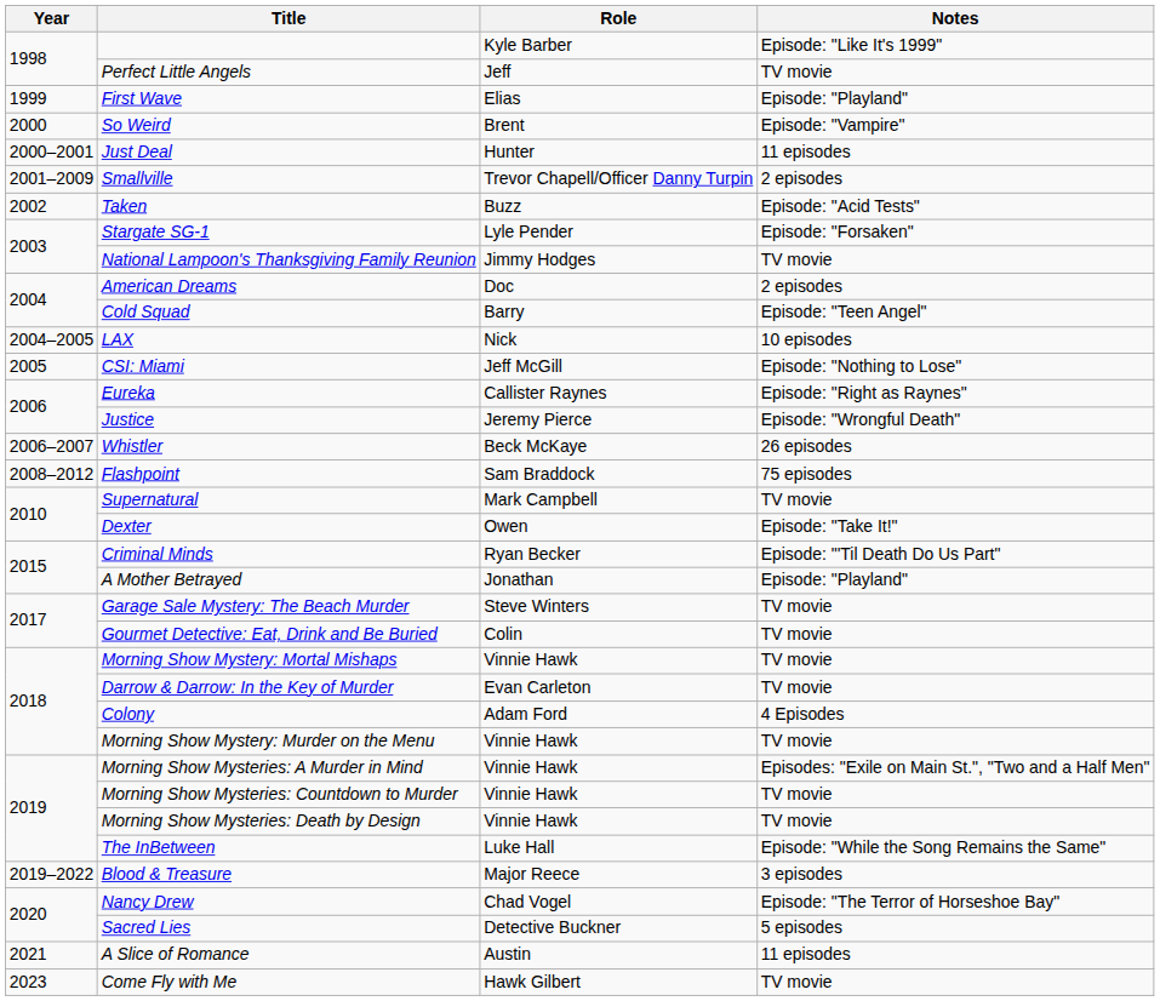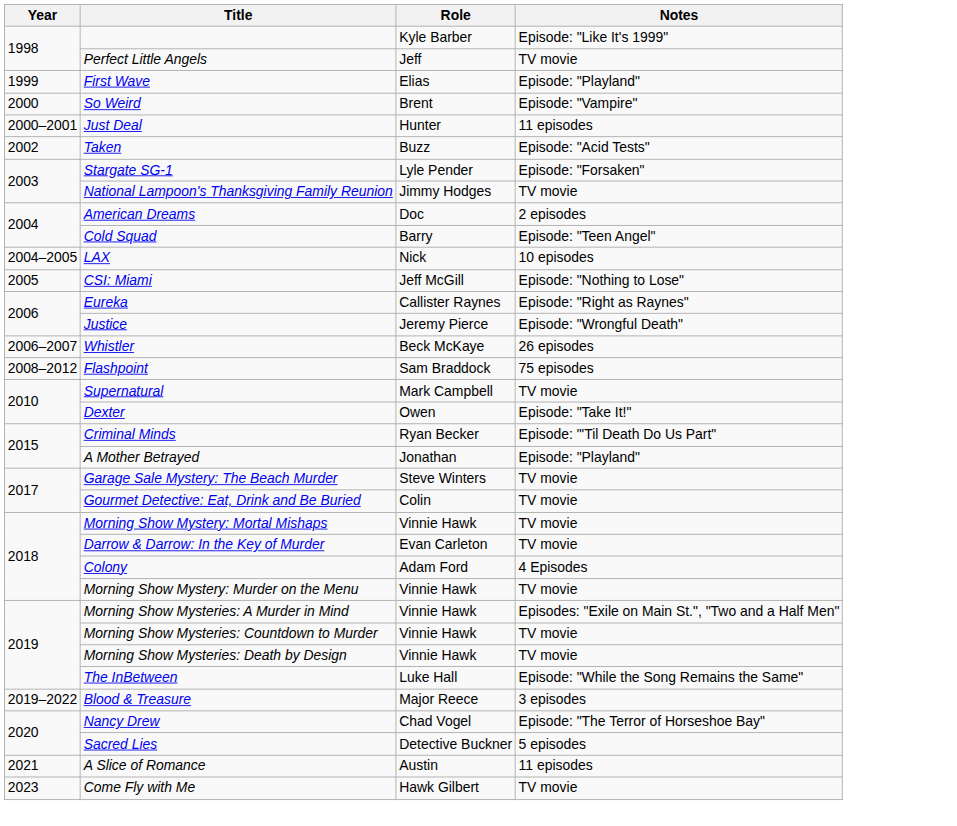 <table class="wikitable sortable">
 <tr>
 <th>Year</th>
 <th>Title</th>
 <th>Role</th>
 <th class="unsortable">Notes</th>
 </tr>
 <tr>
 <td rowspan="2">1998</td>
 <td><em></em></td>
 <td>Kyle Barber</td>
 <td>Episode: "Like It's 1999"</td>
 </tr>
 <tr>
 <td><em>Perfect Little Angels</em></td>
 <td>Jeff</td>
 <td>TV movie</td>
 </tr>
 <tr>
 <td>1999</td>
 <td><em><a href='#'>First Wave</a></em></td>
 <td>Elias</td>
 <td>Episode: "Playland"</td>
 </tr>
 <tr>
 <td>2000</td>
 <td><em><a href='#'>So Weird</a></em></td>
 <td>Brent</td>
 <td>Episode: "Vampire"</td>
 </tr>
 <tr>
 <td>2000–2001</td>
 <td><em><a href='#'>Just Deal</a></em></td>
 <td>Hunter</td>
 <td>11 episodes</td>
-</tr>
-<tr>
-<td>2001–2009</td>
-<td><em><a href='#'>Smallville</a></em></td>
-<td>Trevor Chapell/Officer <a href='#'>Danny Turpin</a></td>
-<td>2 episodes</td>
 </tr>
 <tr>
 <td>2002</td>
 <td><em><a href='#'>Taken</a></em></td>
 <td>Buzz</td>
 <td>Episode: "Acid Tests"</td>
 </tr>
 <tr>
 <td rowspan="2">2003</td>
 <td><em><a href='#'>Stargate SG-1</a></em></td>
 <td>Lyle Pender</td>
 <td>Episode: "Forsaken"</td>
 </tr>
 <tr>
 <td><em><a href='#'>National Lampoon's Thanksgiving Family Reunion</a></em></td>
 <td>Jimmy Hodges</td>
 <td>TV movie</td>
 </tr>
 <tr>
 <td rowspan="2">2004</td>
 <td><em><a href='#'>American Dreams</a></em></td>
 <td>Doc</td>
 <td>2 episodes</td>
 </tr>
 <tr>
 <td><em><a href='#'>Cold Squad</a></em></td>
 <td>Barry</td>
 <td>Episode: "Teen Angel"</td>
 </tr>
 <tr>
 <td>2004–2005</td>
 <td><em><a href='#'>LAX</a></em></td>
 <td>Nick</td>
 <td>10 episodes</td>
 </tr>
 <tr>
 <td>2005</td>
 <td><em><a href='#'>CSI: Miami</a></em></td>
 <td>Jeff McGill</td>
 <td>Episode: "Nothing to Lose"</td>
 </tr>
 <tr>
 <td rowspan="2">2006</td>
 <td><em><a href='#'>Eureka</a></em></td>
 <td>Callister Raynes</td>
 <td>Episode: "Right as Raynes"</td>
 </tr>
 <tr>
 <td><em><a href='#'>Justice</a></em></td>
 <td>Jeremy Pierce</td>
 <td>Episode: "Wrongful Death"</td>
 </tr>
 <tr>
 <td>2006–2007</td>
 <td><em><a href='#'>Whistler</a></em></td>
 <td>Beck McKaye</td>
 <td>26 episodes</td>
 </tr>
 <tr>
 <td>2008–2012</td>
 <td><em><a href='#'>Flashpoint</a></em></td>
 <td>Sam Braddock</td>
 <td>75 episodes</td>
 </tr>
 <tr>
 <td rowspan="2">2010</td>
 <td><em><a href='#'>Supernatural</a></em></td>
 <td>Mark Campbell</td>
 <td>TV movie</td>
 </tr>
 <tr>
 <td><em><a href='#'>Dexter</a></em></td>
 <td>Owen</td>
 <td>Episode: "Take It!"</td>
 </tr>
 <tr>
 <td rowspan="2">2015</td>
 <td><em><a href='#'>Criminal Minds</a></em></td>
 <td>Ryan Becker</td>
 <td>Episode: "'Til Death Do Us Part"</td>
 </tr>
 <tr>
 <td><em>A Mother Betrayed</em></td>
 <td>Jonathan</td>
 <td>Episode: "Playland"</td>
 </tr>
 <tr>
 <td rowspan="2">2017</td>
 <td><a href='#'><em>Garage Sale Mystery: The Beach Murder</em></a></td>
 <td>Steve Winters</td>
 <td>TV movie</td>
 </tr>
 <tr>
 <td><a href='#'><em>Gourmet Detective: Eat, Drink and Be Buried</em></a></td>
 <td>Colin</td>
 <td>TV movie</td>
 </tr>
 <tr>
 <td rowspan="4">2018</td>
 <td><a href='#'><em>Morning Show Mystery: Mortal Mishaps</em></a></td>
 <td>Vinnie Hawk</td>
 <td>TV movie</td>
 </tr>
 <tr>
 <td><a href='#'><em>Darrow & Darrow: In the Key of Murder</em></a></td>
 <td>Evan Carleton</td>
 <td>TV movie</td>
 </tr>
 <tr>
 <td><em><a href='#'>Colony</a></em></td>
 <td>Adam Ford</td>
 <td>4 Episodes</td>
 </tr>
 <tr>
 <td><em>Morning Show Mystery: Murder on the Menu</em></td>
 <td>Vinnie Hawk</td>
 <td>TV movie</td>
 </tr>
 <tr>
 <td rowspan="4">2019</td>
 <td><em>Morning Show Mysteries: A Murder in Mind</em></td>
 <td>Vinnie Hawk</td>
 <td>Episodes: "Exile on Main St.", "Two and a Half Men"</td>
 </tr>
 <tr>
 <td><em>Morning Show Mysteries: Countdown to Murder</em></td>
 <td>Vinnie Hawk</td>
 <td>TV movie</td>
 </tr>
 <tr>
 <td><em>Morning Show Mysteries: Death by Design</em></td>
 <td>Vinnie Hawk</td>
 <td>TV movie</td>
 </tr>
 <tr>
 <td data-sort-value="InBetween, The"><em><a href='#'>The InBetween</a></em></td>
 <td>Luke Hall</td>
 <td>Episode: "While the Song Remains the Same"</td>
 </tr>
 <tr>
 <td>2019–2022</td>
 <td><em><a href='#'>Blood & Treasure</a></em></td>
 <td>Major Reece</td>
 <td>3 episodes</td>
 </tr>
 <tr>
 <td rowspan="2">2020</td>
 <td><em><a href='#'>Nancy Drew</a></em></td>
 <td>Chad Vogel</td>
 <td>Episode: "The Terror of Horseshoe Bay"</td>
 </tr>
 <tr>
 <td><em><a href='#'>Sacred Lies</a></em></td>
 <td>Detective Buckner</td>
 <td>5 episodes</td>
 </tr>
 <tr>
 <td>2021</td>
 <td><em>A Slice of Romance</em></td>
 <td>Austin</td>
 <td>11 episodes</td>
 </tr>
 <tr>
 <td>2023</td>
 <td><em>Come Fly with Me</em></td>
 <td>Hawk Gilbert</td>
 <td>TV movie</td>
 </tr>
 </table>
